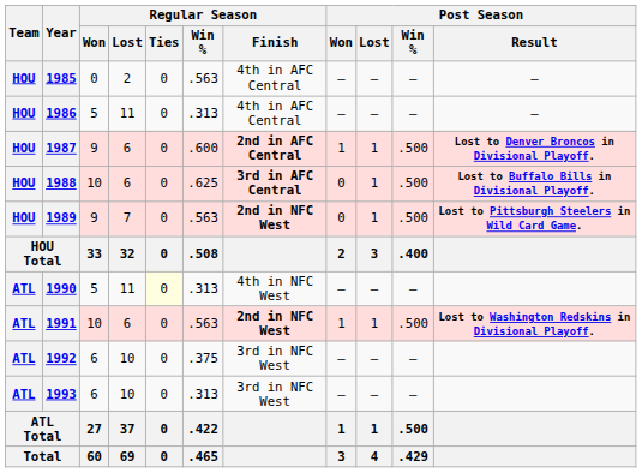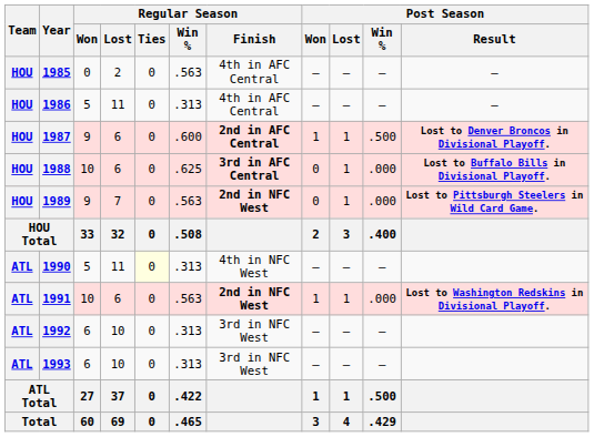 <table class="wikitable" style="font-size: 95%; text-align:center;">
 <tr>
 <th rowspan=2>Team</th>
 <th rowspan=2>Year</th>
 <th colspan="5">Regular Season</th>
 <th colspan="4">Post Season</th>
 </tr>
 <tr>
 <th>Won</th>
 <th>Lost</th>
 <th>Ties</th>
 <th>Win %</th>
 <th>Finish</th>
 <th>Won</th>
 <th>Lost</th>
 <th>Win %</th>
 <th>Result</th>
 </tr>
 <tr>
 <th><a href='#'>HOU</a></th>
 <th><a href='#'>1985</a></th>
 <td>0</td>
 <td>2</td>
 <td>0</td>
 <td>.563</td>
 <td>4th in AFC Central</td>
 <td>–</td>
 <td>–</td>
 <td>–</td>
 <td>–</td>
 </tr>
 <tr>
 <th><a href='#'>HOU</a></th>
 <th><a href='#'>1986</a></th>
 <td>5</td>
 <td>11</td>
 <td>0</td>
 <td>.313</td>
 <td>4th in AFC Central</td>
 <td>–</td>
 <td>–</td>
 <td>–</td>
 <td>–</td>
 </tr>
 <tr style="background:#fdd;">
 <th><a href='#'>HOU</a></th>
 <th><a href='#'>1987</a></th>
 <td>9</td>
 <td>6</td>
 <td>0</td>
 <td>.600</td>
 <td><strong>2nd in AFC Central</strong></td>
 <td>1</td>
 <td>1</td>
 <td>.500</td>
 <td><small><strong>Lost to <a href='#'>Denver Broncos</a> in <a href='#'>Divisional Playoff</a>.</strong></small></td>
 </tr>
 <tr style="background:#fdd;">
 <th><a href='#'>HOU</a></th>
 <th><a href='#'>1988</a></th>
 <td>10</td>
 <td>6</td>
 <td>0</td>
 <td>.625</td>
 <td><strong>3rd in AFC Central</strong></td>
 <td>0</td>
 <td>1</td>
-<td>.500</td>
+<td>.000</td>
 <td><small><strong>Lost to <a href='#'>Buffalo Bills</a> in <a href='#'>Divisional Playoff</a>.</strong></small></td>
 </tr>
 <tr style="background:#fdd;">
 <th><a href='#'>HOU</a></th>
 <th><a href='#'>1989</a></th>
 <td>9</td>
 <td>7</td>
 <td>0</td>
 <td>.563</td>
 <td><strong>2nd in NFC West</strong></td>
 <td>0</td>
 <td>1</td>
-<td>.500</td>
+<td>.000</td>
 <td><small><strong>Lost to <a href='#'>Pittsburgh Steelers</a> in <a href='#'>Wild Card Game</a>.</strong></small></td>
 </tr>
 <tr>
 <th colspan="2">HOU Total</th>
 <th>33</th>
 <th>32</th>
 <th>0</th>
 <th>.508</th>
 <th></th>
 <th>2</th>
 <th>3</th>
 <th>.400</th>
 <th></th>
 </tr>
 <tr>
 <th><a href='#'>ATL</a></th>
 <th><a href='#'>1990</a></th>
 <td>5</td>
 <td>11</td>
 <td style="background: lightyellow;">0</td>
 <td>.313</td>
 <td>4th in NFC West</td>
 <td>–</td>
 <td>–</td>
 <td>–</td>
 <td></td>
 </tr>
 <tr style="background:#fdd;">
 <th><a href='#'>ATL</a></th>
 <th><a href='#'>1991</a></th>
 <td>10</td>
 <td>6</td>
 <td>0</td>
 <td>.563</td>
 <td><strong>2nd in NFC West</strong></td>
 <td>1</td>
 <td>1</td>
-<td>.500</td>
+<td>.000</td>
 <td><small><strong>Lost to <a href='#'>Washington Redskins</a> in <a href='#'>Divisional Playoff</a>.</strong></small></td>
 </tr>
 <tr>
 <th><a href='#'>ATL</a></th>
 <th><a href='#'>1992</a></th>
 <td>6</td>
 <td>10</td>
 <td>0</td>
-<td>.375</td>
+<td>.313</td>
 <td>3rd in NFC West</td>
 <td>–</td>
 <td>–</td>
 <td>–</td>
 <td></td>
 </tr>
 <tr>
 <th><a href='#'>ATL</a></th>
 <th><a href='#'>1993</a></th>
 <td>6</td>
 <td>10</td>
 <td>0</td>
 <td>.313</td>
 <td>3rd in NFC West</td>
 <td>–</td>
 <td>–</td>
 <td>–</td>
 <td></td>
 </tr>
 <tr>
 <th colspan="2">ATL Total</th>
 <th>27</th>
 <th>37</th>
 <th>0</th>
 <th>.422</th>
 <th></th>
 <th>1</th>
 <th>1</th>
 <th>.500</th>
 <th></th>
 </tr>
 <tr>
 <th colspan="2">Total</th>
 <th>60</th>
 <th>69</th>
 <th>0</th>
 <th>.465</th>
 <th></th>
 <th>3</th>
 <th>4</th>
 <th>.429</th>
 <th></th>
 </tr>
 </table>
